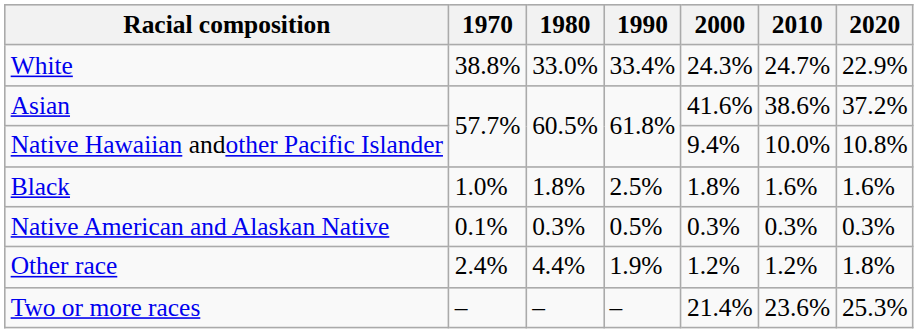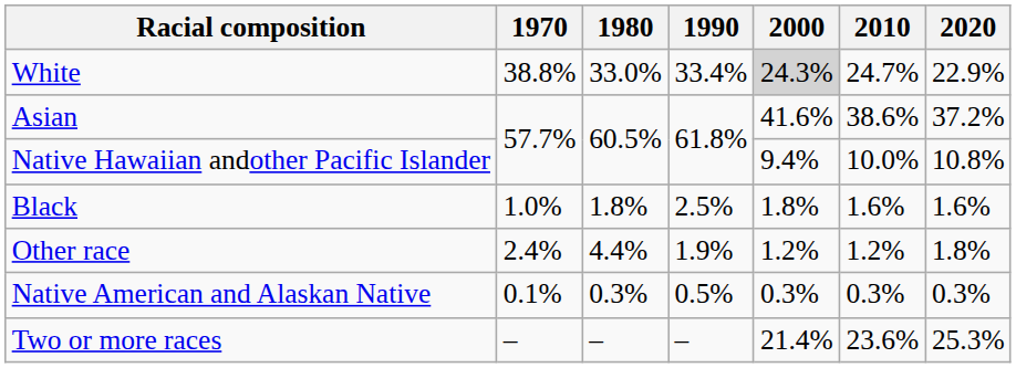 <table class="wikitable sortable collapsible">
 <tr>
 <th>Racial composition</th>
 <th>1970</th>
 <th>1980</th>
 <th>1990</th>
 <th>2000</th>
 <th>2010</th>
 <th>2020</th>
 </tr>
 <tr>
 <td><a href='#'>White</a></td>
 <td>38.8%</td>
 <td>33.0%</td>
 <td>33.4%</td>
-<td>24.3%</td>
+<td style="background: lightgrey;">24.3%</td>
 <td>24.7%</td>
 <td>22.9%</td>
 </tr>
 <tr>
 <td><a href='#'>Asian</a></td>
 <td rowspan=2>57.7%</td>
 <td rowspan="2">60.5%</td>
 <td rowspan="2">61.8%</td>
 <td>41.6%</td>
 <td>38.6%</td>
 <td>37.2%</td>
 </tr>
 <tr>
 <td><a href='#'>Native Hawaiian</a> and<a href='#'>other Pacific Islander</a></td>
 <td>9.4%</td>
 <td>10.0%</td>
 <td>10.8%</td>
 </tr>
 <tr>
 <td><a href='#'>Black</a></td>
 <td>1.0%</td>
 <td>1.8%</td>
 <td>2.5%</td>
 <td>1.8%</td>
 <td>1.6%</td>
 <td>1.6%</td>
 </tr>
 <tr>
+<td><a href='#'>Other race</a></td>
+<td>2.4%</td>
+<td>4.4%</td>
+<td>1.9%</td>
+<td>1.2%</td>
+<td>1.2%</td>
+<td>1.8%</td>
+</tr>
+<tr>
 <td><a href='#'>Native American and Alaskan Native</a></td>
 <td>0.1%</td>
 <td>0.3%</td>
 <td>0.5%</td>
 <td>0.3%</td>
 <td>0.3%</td>
 <td>0.3%</td>
-</tr>
-<tr>
-<td><a href='#'>Other race</a></td>
-<td>2.4%</td>
-<td>4.4%</td>
-<td>1.9%</td>
-<td>1.2%</td>
-<td>1.2%</td>
-<td>1.8%</td>
 </tr>
 <tr>
 <td><a href='#'>Two or more races</a></td>
 <td>–</td>
 <td>–</td>
 <td>–</td>
 <td>21.4%</td>
 <td>23.6%</td>
 <td>25.3%</td>
 </tr>
 </table>
